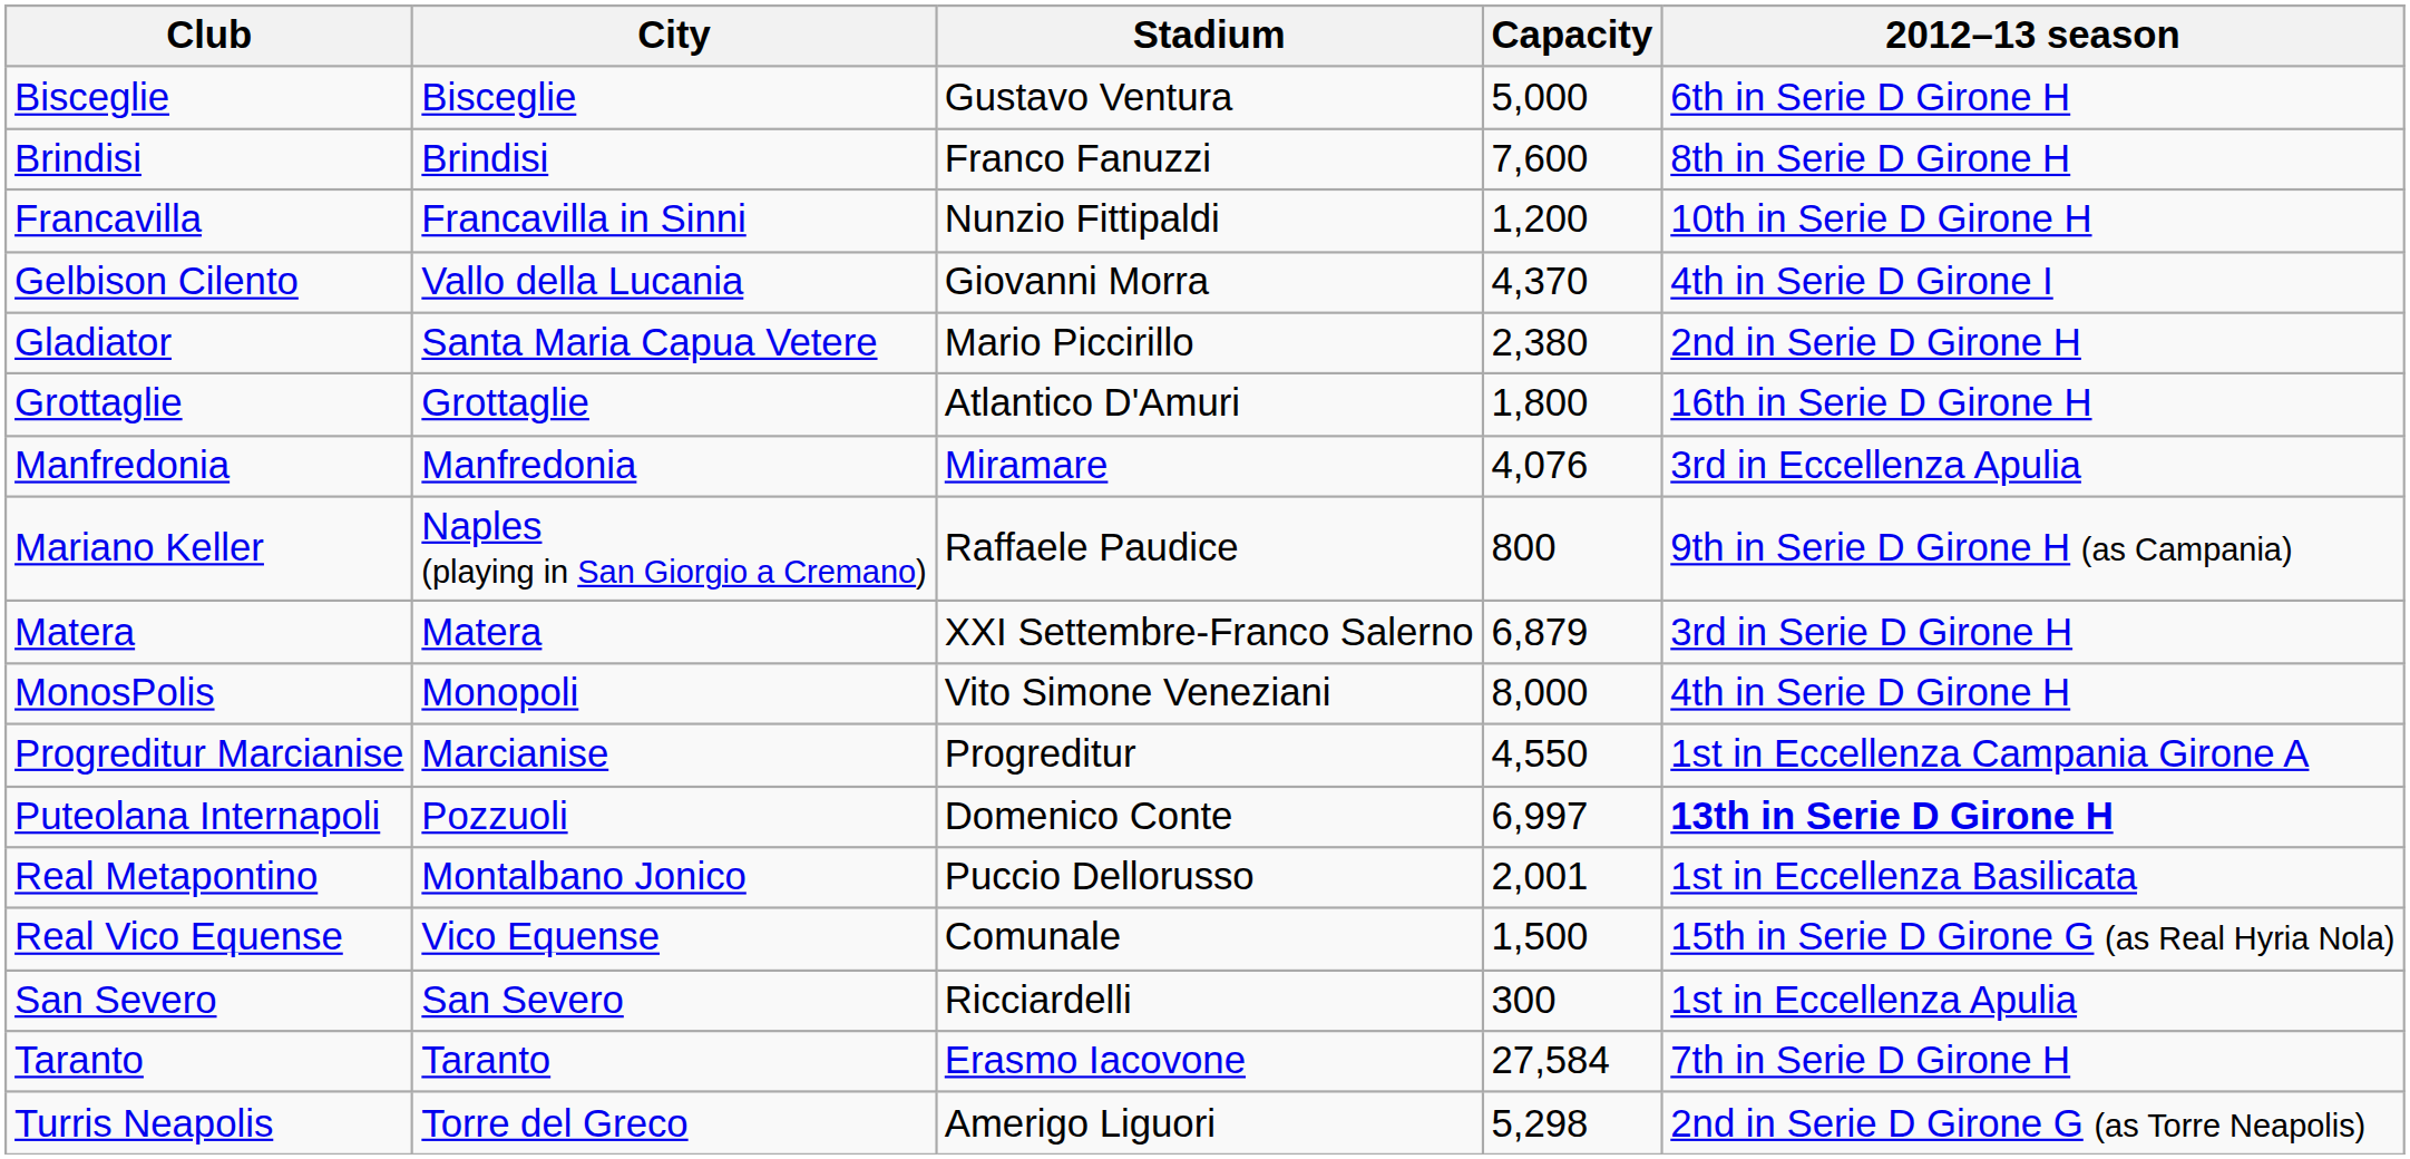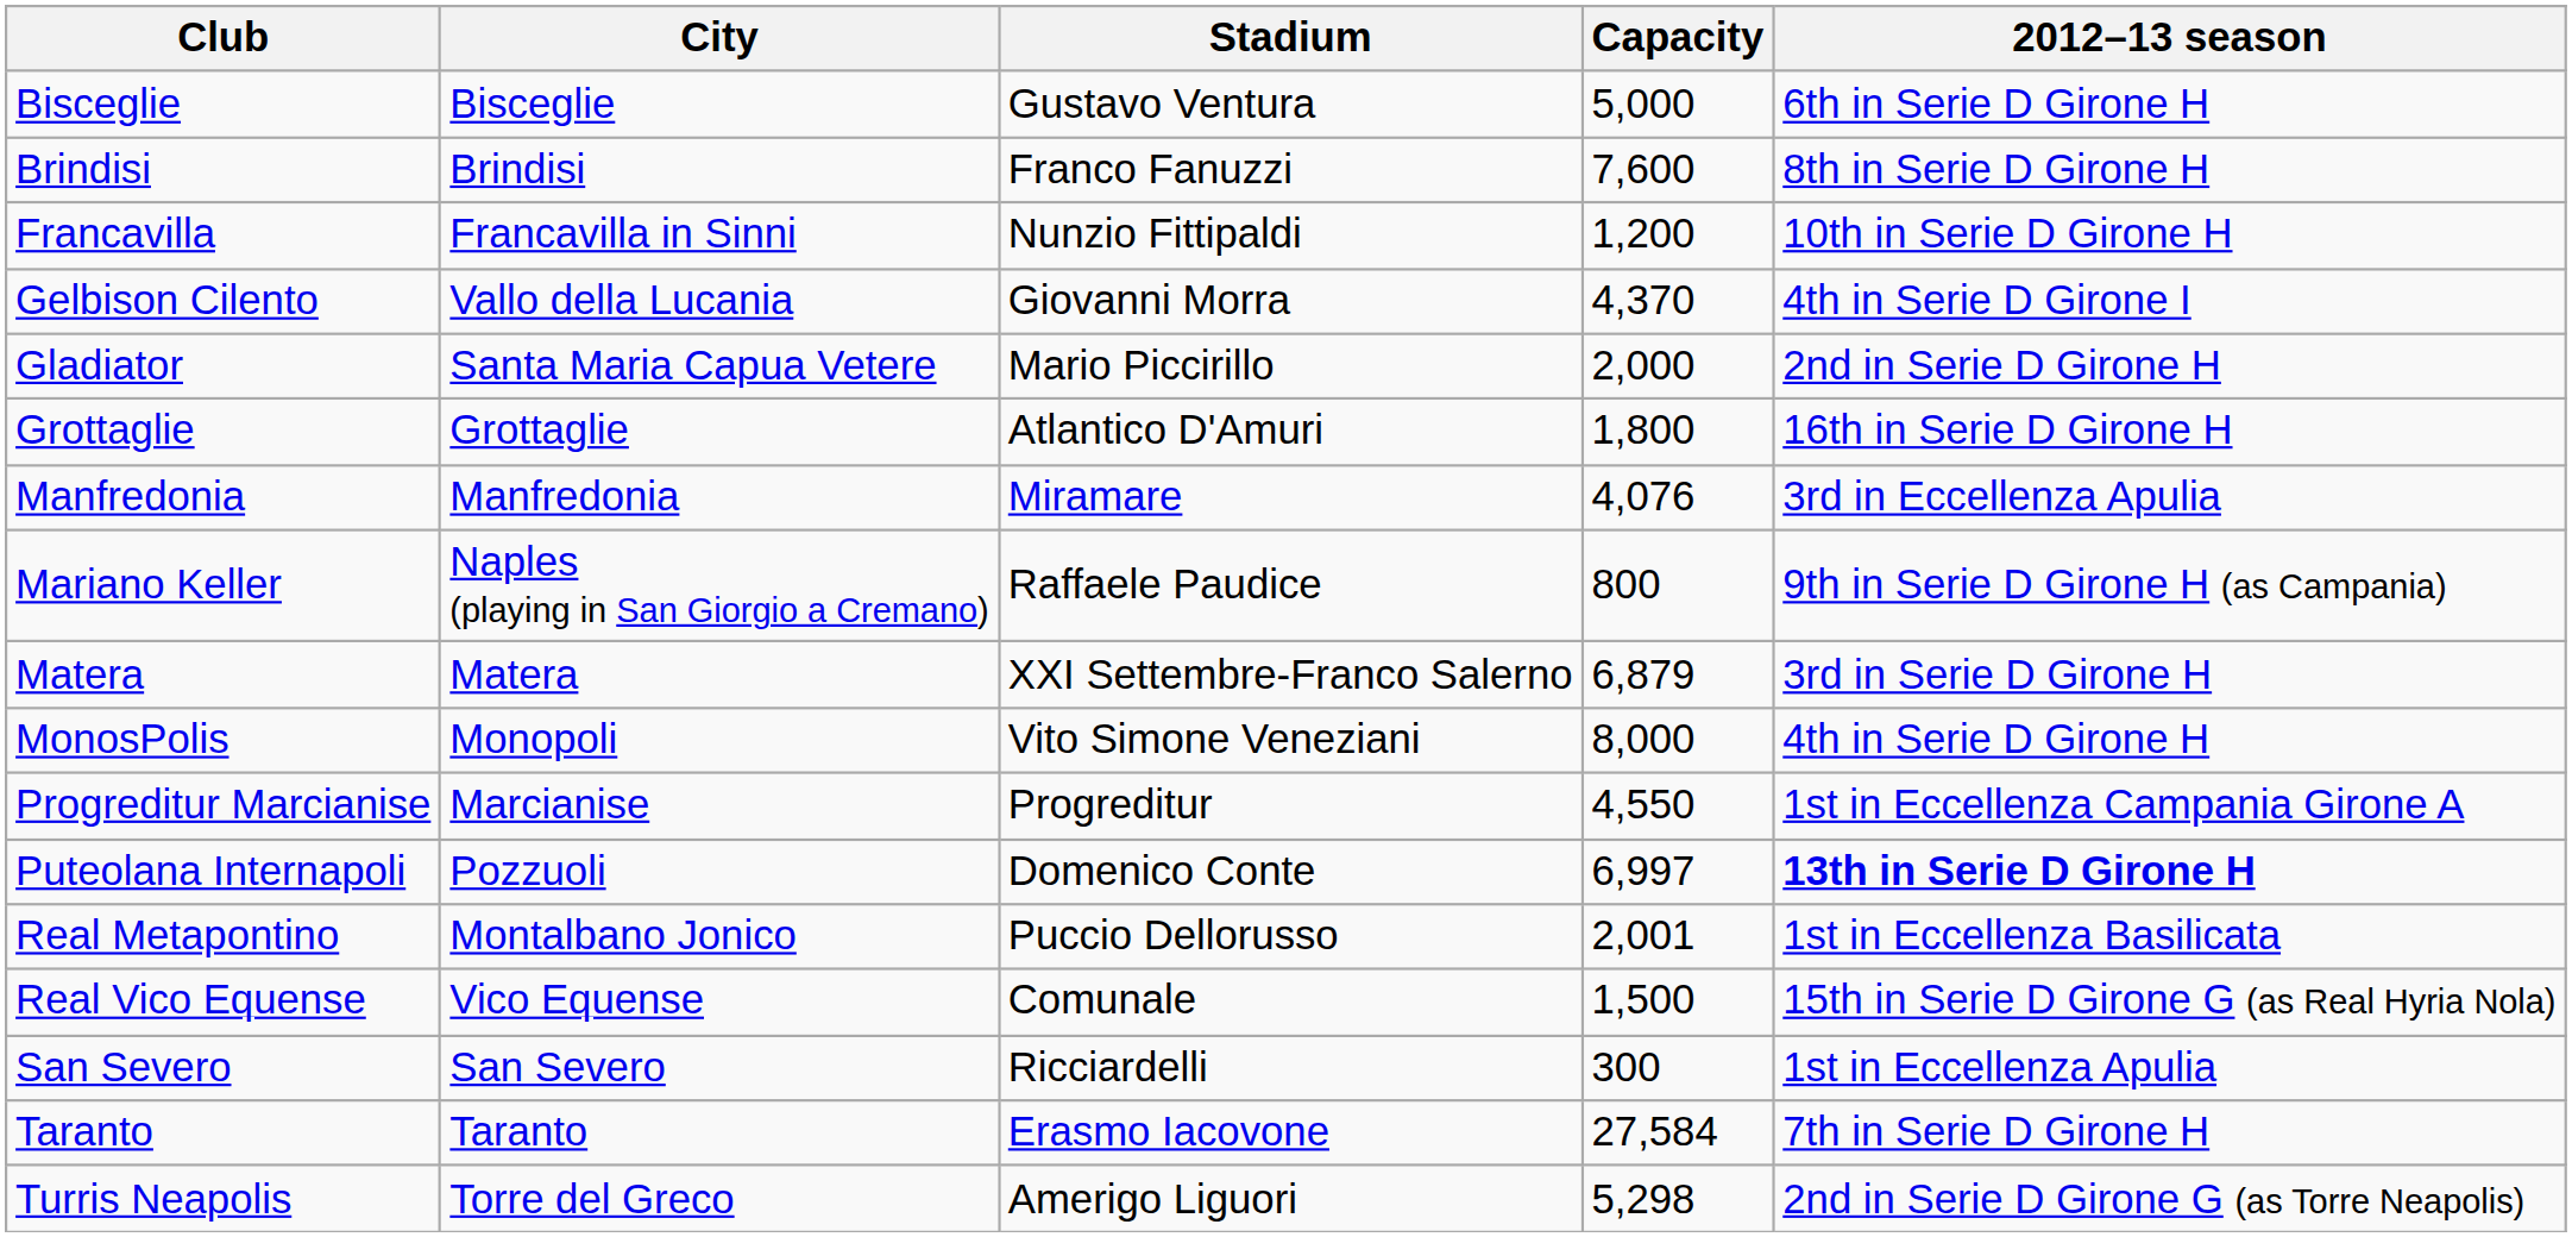 <table class="wikitable sortable">
 <tr>
 <th>Club</th>
 <th>City</th>
 <th>Stadium</th>
 <th>Capacity</th>
 <th>2012–13 season</th>
 </tr>
 <tr>
 <td><a href='#'>Bisceglie</a></td>
 <td><a href='#'>Bisceglie</a></td>
 <td>Gustavo Ventura</td>
 <td>5,000</td>
 <td><a href='#'>6th in Serie D Girone H</a></td>
 </tr>
 <tr>
 <td><a href='#'>Brindisi</a></td>
 <td><a href='#'>Brindisi</a></td>
 <td>Franco Fanuzzi</td>
 <td>7,600</td>
 <td><a href='#'>8th in Serie D Girone H</a></td>
 </tr>
 <tr>
 <td><a href='#'>Francavilla</a></td>
 <td><a href='#'>Francavilla in Sinni</a></td>
 <td>Nunzio Fittipaldi</td>
 <td>1,200</td>
 <td><a href='#'>10th in Serie D Girone H</a></td>
 </tr>
 <tr>
 <td><a href='#'>Gelbison Cilento</a></td>
 <td><a href='#'>Vallo della Lucania</a></td>
 <td>Giovanni Morra</td>
 <td>4,370</td>
 <td><a href='#'>4th in Serie D Girone I</a></td>
 </tr>
 <tr>
 <td><a href='#'>Gladiator</a></td>
 <td><a href='#'>Santa Maria Capua Vetere</a></td>
 <td>Mario Piccirillo</td>
-<td>2,380</td>
+<td>2,000</td>
 <td><a href='#'>2nd in Serie D Girone H</a></td>
 </tr>
 <tr>
 <td><a href='#'>Grottaglie</a></td>
 <td><a href='#'>Grottaglie</a></td>
 <td>Atlantico D'Amuri</td>
 <td>1,800</td>
 <td><a href='#'>16th in Serie D Girone H</a></td>
 </tr>
 <tr>
 <td><a href='#'>Manfredonia</a></td>
 <td><a href='#'>Manfredonia</a></td>
 <td><a href='#'>Miramare</a></td>
 <td>4,076</td>
 <td><a href='#'>3rd in Eccellenza Apulia</a></td>
 </tr>
 <tr>
 <td><a href='#'>Mariano Keller</a></td>
 <td><a href='#'>Naples</a><br><small>(playing in <a href='#'>San Giorgio a Cremano</a>)</small></td>
 <td>Raffaele Paudice</td>
 <td>800</td>
 <td><a href='#'>9th in Serie D Girone H</a> <small>(as Campania)</small></td>
 </tr>
 <tr>
 <td><a href='#'>Matera</a></td>
 <td><a href='#'>Matera</a></td>
 <td>XXI Settembre-Franco Salerno</td>
 <td>6,879</td>
 <td><a href='#'>3rd in Serie D Girone H</a></td>
 </tr>
 <tr>
 <td><a href='#'>MonosPolis</a></td>
 <td><a href='#'>Monopoli</a></td>
 <td>Vito Simone Veneziani</td>
 <td>8,000</td>
 <td><a href='#'>4th in Serie D Girone H</a></td>
 </tr>
 <tr>
 <td><a href='#'>Progreditur Marcianise</a></td>
 <td><a href='#'>Marcianise</a></td>
 <td>Progreditur</td>
 <td>4,550</td>
 <td><a href='#'>1st in Eccellenza Campania Girone A</a></td>
 </tr>
 <tr>
 <td><a href='#'>Puteolana Internapoli</a></td>
 <td><a href='#'>Pozzuoli</a></td>
 <td>Domenico Conte</td>
 <td>6,997</td>
 <td><strong><a href='#'>13th in Serie D Girone H</a></strong></td>
 </tr>
 <tr>
 <td><a href='#'>Real Metapontino</a></td>
 <td><a href='#'>Montalbano Jonico</a></td>
 <td>Puccio Dellorusso</td>
 <td>2,001</td>
 <td><a href='#'>1st in Eccellenza Basilicata</a></td>
 </tr>
 <tr>
 <td><a href='#'>Real Vico Equense</a></td>
 <td><a href='#'>Vico Equense</a></td>
 <td>Comunale</td>
 <td>1,500</td>
 <td><a href='#'>15th in Serie D Girone G</a> <small>(as Real Hyria Nola)</small></td>
 </tr>
 <tr>
 <td><a href='#'>San Severo</a></td>
 <td><a href='#'>San Severo</a></td>
 <td>Ricciardelli</td>
 <td>300</td>
 <td><a href='#'>1st in Eccellenza Apulia</a></td>
 </tr>
 <tr>
 <td><a href='#'>Taranto</a></td>
 <td><a href='#'>Taranto</a></td>
 <td><a href='#'>Erasmo Iacovone</a></td>
 <td>27,584</td>
 <td><a href='#'>7th in Serie D Girone H</a></td>
 </tr>
 <tr>
 <td><a href='#'>Turris Neapolis</a></td>
 <td><a href='#'>Torre del Greco</a></td>
 <td>Amerigo Liguori</td>
 <td>5,298</td>
 <td><a href='#'>2nd in Serie D Girone G</a> <small>(as Torre Neapolis)</small></td>
 </tr>
 </table>
